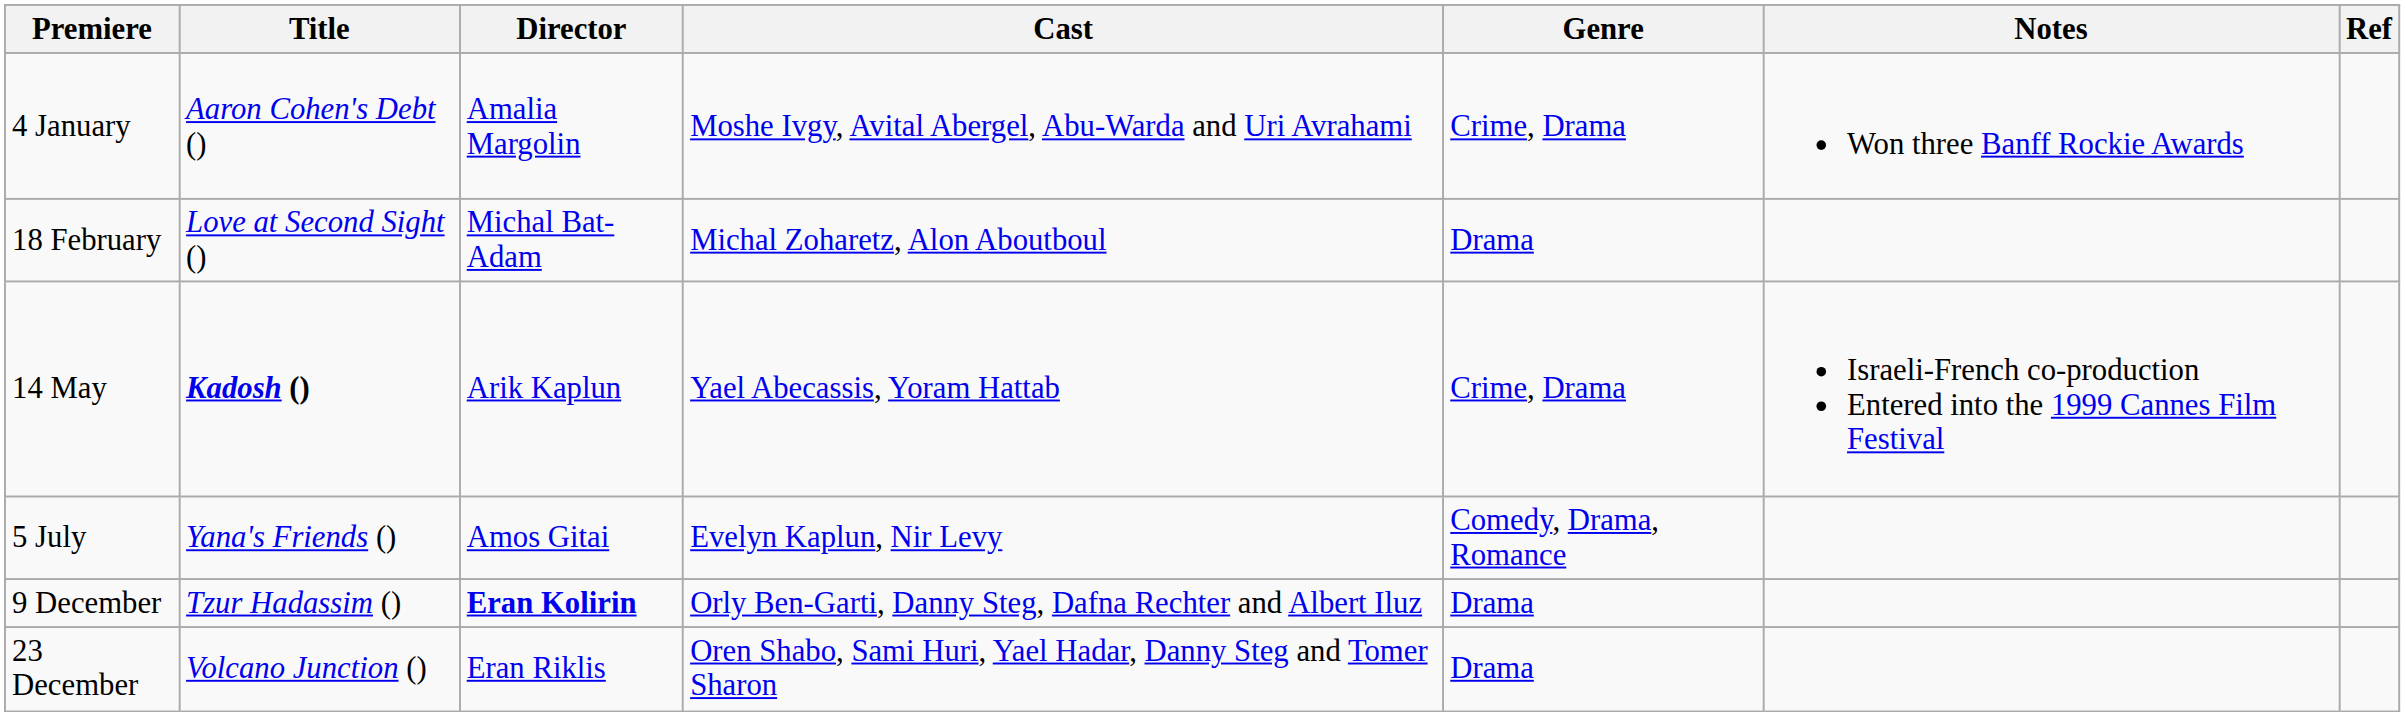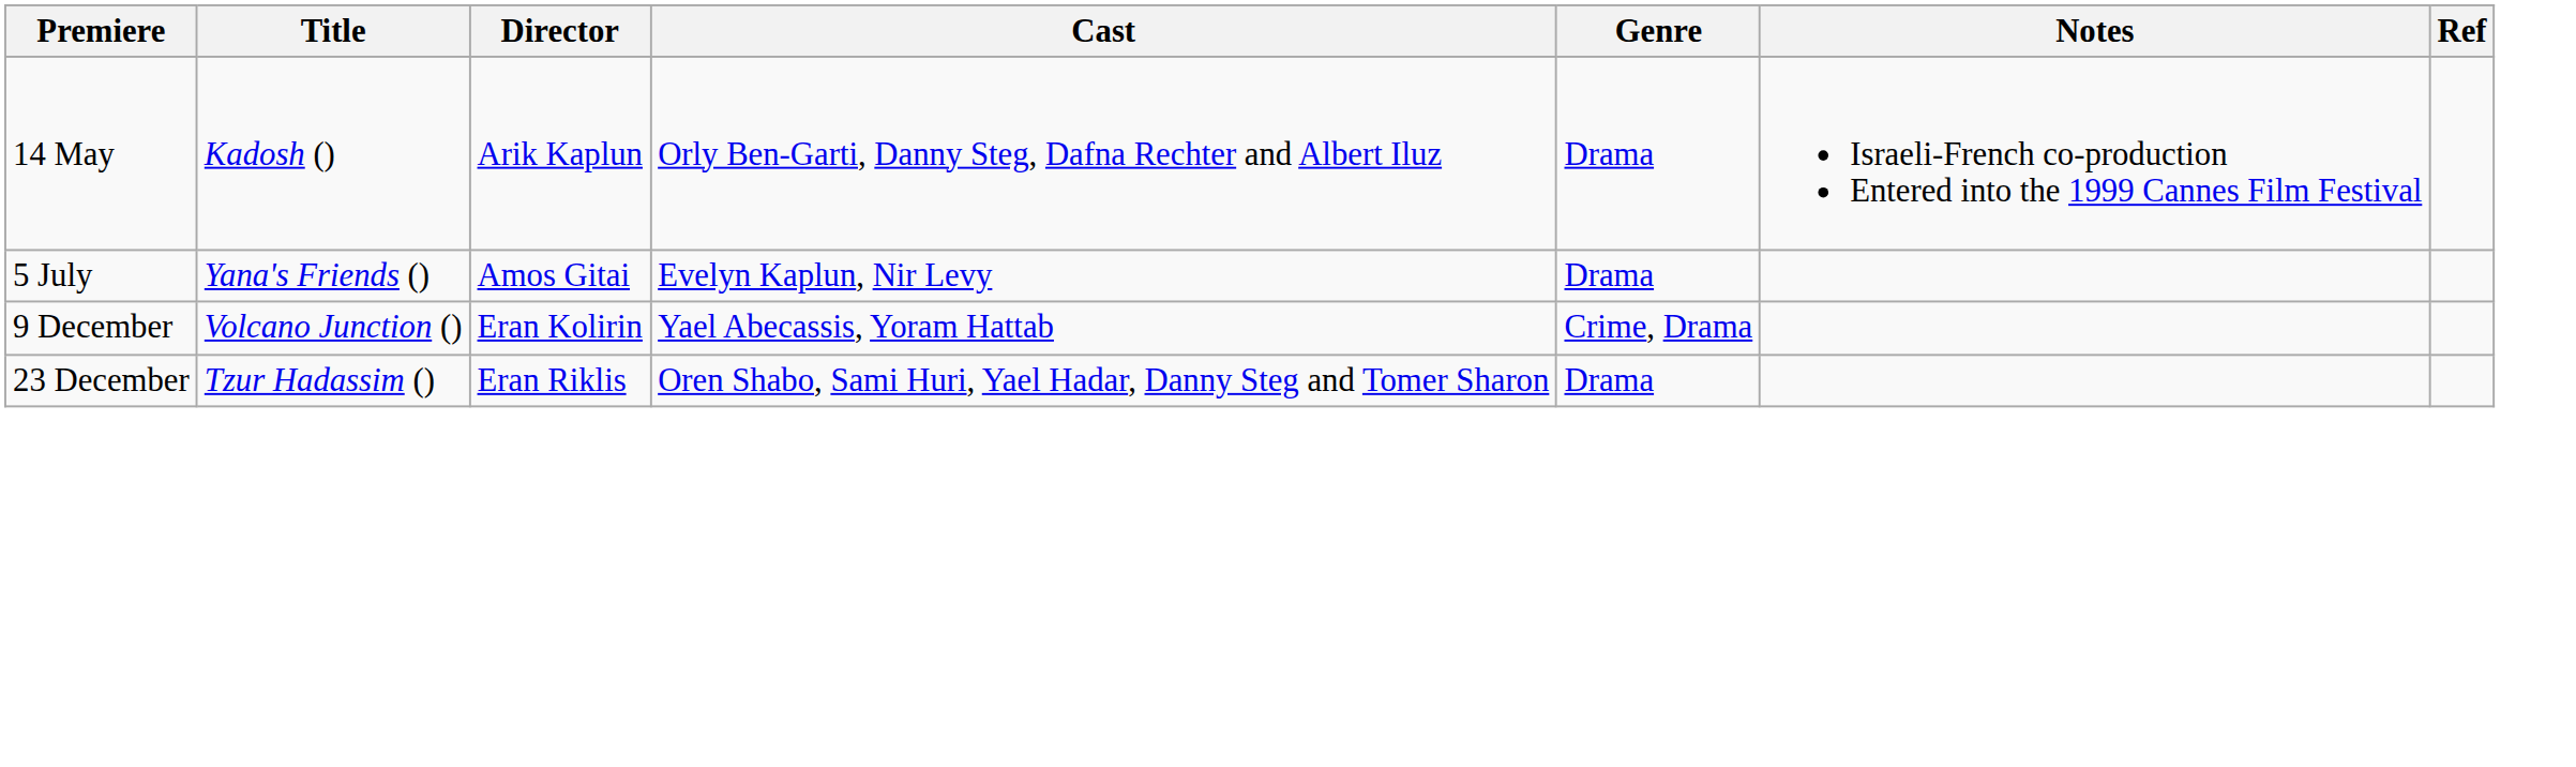 <table class="wikitable">
 <tr>
 <th>Premiere</th>
 <th>Title</th>
 <th>Director</th>
 <th>Cast</th>
 <th>Genre</th>
 <th>Notes</th>
 <th>Ref</th>
 </tr>
 <tr>
-<td>4 January</td>
-<td><em><a href='#'>Aaron Cohen's Debt</a></em> ()</td>
-<td><a href='#'>Amalia Margolin</a></td>
-<td><a href='#'>Moshe Ivgy</a>, <a href='#'>Avital Abergel</a>, <a href='#'>Abu-Warda</a> and <a href='#'>Uri Avrahami</a></td>
-<td><a href='#'>Crime</a>, <a href='#'>Drama</a></td>
-<td><br><ul><li>Won three <a href='#'>Banff Rockie Awards</a></li></ul></td>
-<td></td>
-</tr>
-<tr>
-<td>18 February</td>
-<td><em><a href='#'>Love at Second Sight</a></em> ()</td>
-<td><a href='#'>Michal Bat-Adam</a></td>
-<td><a href='#'>Michal Zoharetz</a>, <a href='#'>Alon Aboutboul</a></td>
+<td>14 May</td>
+<td><em><a href='#'>Kadosh</a></em> ()</td>
+<td><a href='#'>Arik Kaplun</a></td>
+<td><a href='#'>Orly Ben-Garti</a>, <a href='#'>Danny Steg</a>, <a href='#'>Dafna Rechter</a> and <a href='#'>Albert Iluz</a></td>
 <td><a href='#'>Drama</a></td>
-<td></td>
-<td></td>
-</tr>
-<tr>
-<td>14 May</td>
-<td><strong><em><a href='#'>Kadosh</a></em> ()</strong></td>
-<td><a href='#'>Arik Kaplun</a></td>
-<td><a href='#'>Yael Abecassis</a>, <a href='#'>Yoram Hattab</a></td>
-<td><a href='#'>Crime</a>, <a href='#'>Drama</a></td>
 <td><br><ul><li>Israeli-French co-production</li><li>Entered into the <a href='#'>1999 Cannes Film Festival</a></li></ul></td>
 <td></td>
 </tr>
 <tr>
 <td>5 July</td>
 <td><em><a href='#'>Yana's Friends</a></em> ()</td>
 <td><a href='#'>Amos Gitai</a></td>
 <td><a href='#'>Evelyn Kaplun</a>, <a href='#'>Nir Levy</a></td>
-<td><a href='#'>Comedy</a>, <a href='#'>Drama</a>, <a href='#'>Romance</a></td>
+<td><a href='#'>Drama</a></td>
 <td></td>
 <td></td>
 </tr>
 <tr>
 <td>9 December</td>
-<td><em><a href='#'>Tzur Hadassim</a></em> ()</td>
-<td><strong><a href='#'>Eran Kolirin</a></strong></td>
-<td><a href='#'>Orly Ben-Garti</a>, <a href='#'>Danny Steg</a>, <a href='#'>Dafna Rechter</a> and <a href='#'>Albert Iluz</a></td>
-<td><a href='#'>Drama</a></td>
+<td><em><a href='#'>Volcano Junction</a></em> ()</td>
+<td><a href='#'>Eran Kolirin</a></td>
+<td><a href='#'>Yael Abecassis</a>, <a href='#'>Yoram Hattab</a></td>
+<td><a href='#'>Crime</a>, <a href='#'>Drama</a></td>
 <td></td>
 <td></td>
 </tr>
 <tr>
 <td>23 December</td>
-<td><em><a href='#'>Volcano Junction</a></em> ()</td>
+<td><em><a href='#'>Tzur Hadassim</a></em> ()</td>
 <td><a href='#'>Eran Riklis</a></td>
 <td><a href='#'>Oren Shabo</a>, <a href='#'>Sami Huri</a>, <a href='#'>Yael Hadar</a>, <a href='#'>Danny Steg</a> and <a href='#'>Tomer Sharon</a></td>
 <td><a href='#'>Drama</a></td>
 <td></td>
 <td></td>
 </tr>
 </table>
